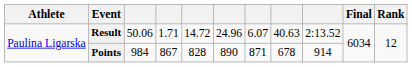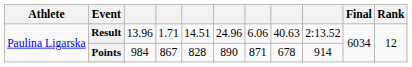 <table class="wikitable" style="font-size:90%">
 <tr>
 <th>Athlete</th>
 <th>Event</th>
 <th></th>
 <th></th>
 <th></th>
 <th></th>
 <th></th>
 <th></th>
 <th></th>
 <th>Final</th>
 <th>Rank</th>
 </tr>
 <tr align="center">
 <td rowspan="2" style="text-align:left"><a href='#'>Paulina Ligarska</a></td>
 <th style="font-size:95%">Result</th>
-<td>50.06</td>
+<td>13.96</td>
 <td>1.71</td>
-<td>14.72</td>
+<td>14.51</td>
 <td>24.96</td>
-<td>6.07 </td>
+<td>6.06 </td>
 <td>40.63</td>
 <td>2:13.52 </td>
 <td rowspan="2">6034</td>
 <td rowspan="2">12</td>
 </tr>
 <tr align="center">
 <th style="font-size:95%">Points</th>
 <td>984</td>
 <td>867</td>
 <td>828</td>
 <td>890</td>
 <td>871</td>
 <td>678</td>
 <td>914</td>
 </tr>
 </table>
